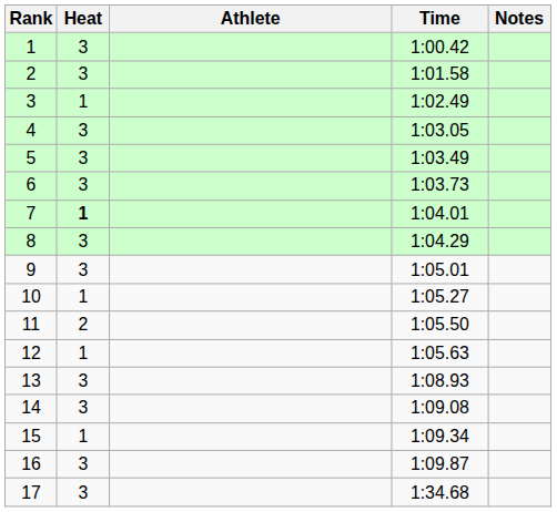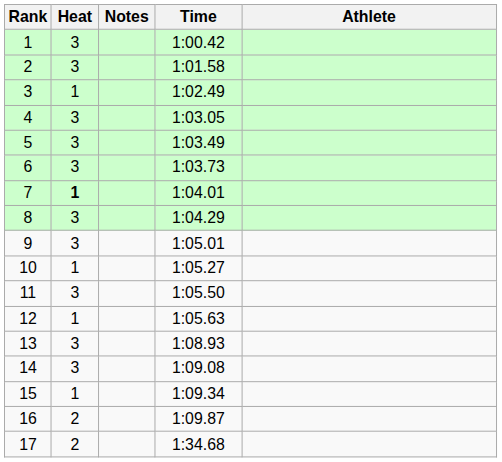 <table class="wikitable" style="text-align:center">
 <tr>
 <th width=40>Rank</th>
 <th width=40>Heat</th>
+<th width=50>Notes</th>
+<th width=80>Time</th>
 <th width=250>Athlete</th>
-<th width=80>Time</th>
-<th width=50>Notes</th>
 </tr>
 <tr bgcolor=ccffcc>
 <td>1</td>
 <td>3</td>
+<td></td>
+<td>1:00.42</td>
 <td align=left></td>
-<td>1:00.42</td>
-<td></td>
 </tr>
 <tr bgcolor=ccffcc>
 <td>2</td>
 <td>3</td>
+<td></td>
+<td>1:01.58</td>
 <td align=left></td>
-<td>1:01.58</td>
-<td></td>
 </tr>
 <tr bgcolor=ccffcc>
 <td>3</td>
 <td>1</td>
+<td></td>
+<td>1:02.49</td>
 <td align=left></td>
-<td>1:02.49</td>
-<td></td>
 </tr>
 <tr bgcolor=ccffcc>
 <td>4</td>
 <td>3</td>
+<td></td>
+<td>1:03.05</td>
 <td align=left></td>
-<td>1:03.05</td>
-<td></td>
 </tr>
 <tr bgcolor=ccffcc>
 <td>5</td>
 <td>3</td>
+<td></td>
+<td>1:03.49</td>
 <td align=left></td>
-<td>1:03.49</td>
-<td></td>
 </tr>
 <tr bgcolor=ccffcc>
 <td>6</td>
 <td>3</td>
+<td></td>
+<td>1:03.73</td>
 <td align=left></td>
-<td>1:03.73</td>
-<td></td>
 </tr>
 <tr bgcolor=ccffcc>
 <td>7</td>
 <td><strong>1</strong></td>
+<td></td>
+<td>1:04.01</td>
 <td align=left></td>
-<td>1:04.01</td>
-<td></td>
 </tr>
 <tr bgcolor=ccffcc>
 <td>8</td>
 <td>3</td>
+<td></td>
+<td>1:04.29</td>
 <td align=left></td>
-<td>1:04.29</td>
-<td></td>
 </tr>
 <tr>
 <td>9</td>
 <td>3</td>
+<td></td>
+<td>1:05.01</td>
 <td align=left></td>
-<td>1:05.01</td>
-<td></td>
 </tr>
 <tr>
 <td>10</td>
 <td>1</td>
+<td></td>
+<td>1:05.27</td>
 <td align=left></td>
-<td>1:05.27</td>
-<td></td>
 </tr>
 <tr>
 <td>11</td>
-<td>2</td>
+<td>3</td>
+<td></td>
+<td>1:05.50</td>
 <td align=left></td>
-<td>1:05.50</td>
-<td></td>
 </tr>
 <tr>
 <td>12</td>
 <td>1</td>
+<td></td>
+<td>1:05.63</td>
 <td align=left></td>
-<td>1:05.63</td>
-<td></td>
 </tr>
 <tr>
 <td>13</td>
 <td>3</td>
+<td></td>
+<td>1:08.93</td>
 <td align=left></td>
-<td>1:08.93</td>
-<td></td>
 </tr>
 <tr>
 <td>14</td>
 <td>3</td>
+<td></td>
+<td>1:09.08</td>
 <td align=left></td>
-<td>1:09.08</td>
-<td></td>
 </tr>
 <tr>
 <td>15</td>
 <td>1</td>
+<td></td>
+<td>1:09.34</td>
 <td align=left></td>
-<td>1:09.34</td>
-<td></td>
 </tr>
 <tr>
 <td>16</td>
-<td>3</td>
+<td>2</td>
+<td></td>
+<td>1:09.87</td>
 <td align=left></td>
-<td>1:09.87</td>
-<td></td>
 </tr>
 <tr>
 <td>17</td>
-<td>3</td>
+<td>2</td>
+<td></td>
+<td>1:34.68</td>
 <td align=left></td>
-<td>1:34.68</td>
-<td></td>
 </tr>
 </table>
